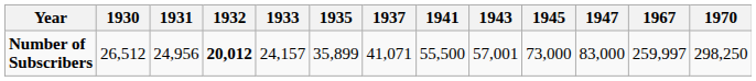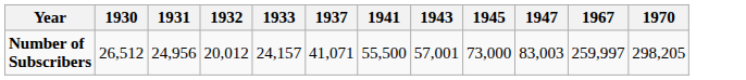 <table class="wikitable mw-collapsible">
 <tr>
 <th>Year</th>
 <th>1930</th>
 <th>1931</th>
 <th>1932</th>
 <th>1933</th>
-<th>1935</th>
 <th>1937</th>
 <th>1941</th>
 <th>1943</th>
 <th>1945</th>
 <th>1947</th>
 <th>1967</th>
 <th>1970</th>
 </tr>
 <tr>
 <td><strong>Number of</strong><br><strong>Subscribers</strong></td>
 <td>26,512</td>
 <td>24,956</td>
-<td><strong>20,012</strong></td>
+<td>20,012</td>
 <td>24,157</td>
-<td>35,899</td>
 <td>41,071</td>
 <td>55,500</td>
 <td>57,001</td>
 <td>73,000</td>
-<td>83,000</td>
+<td>83,003</td>
 <td>259,997</td>
-<td>298,250</td>
+<td>298,205</td>
 </tr>
 </table>
